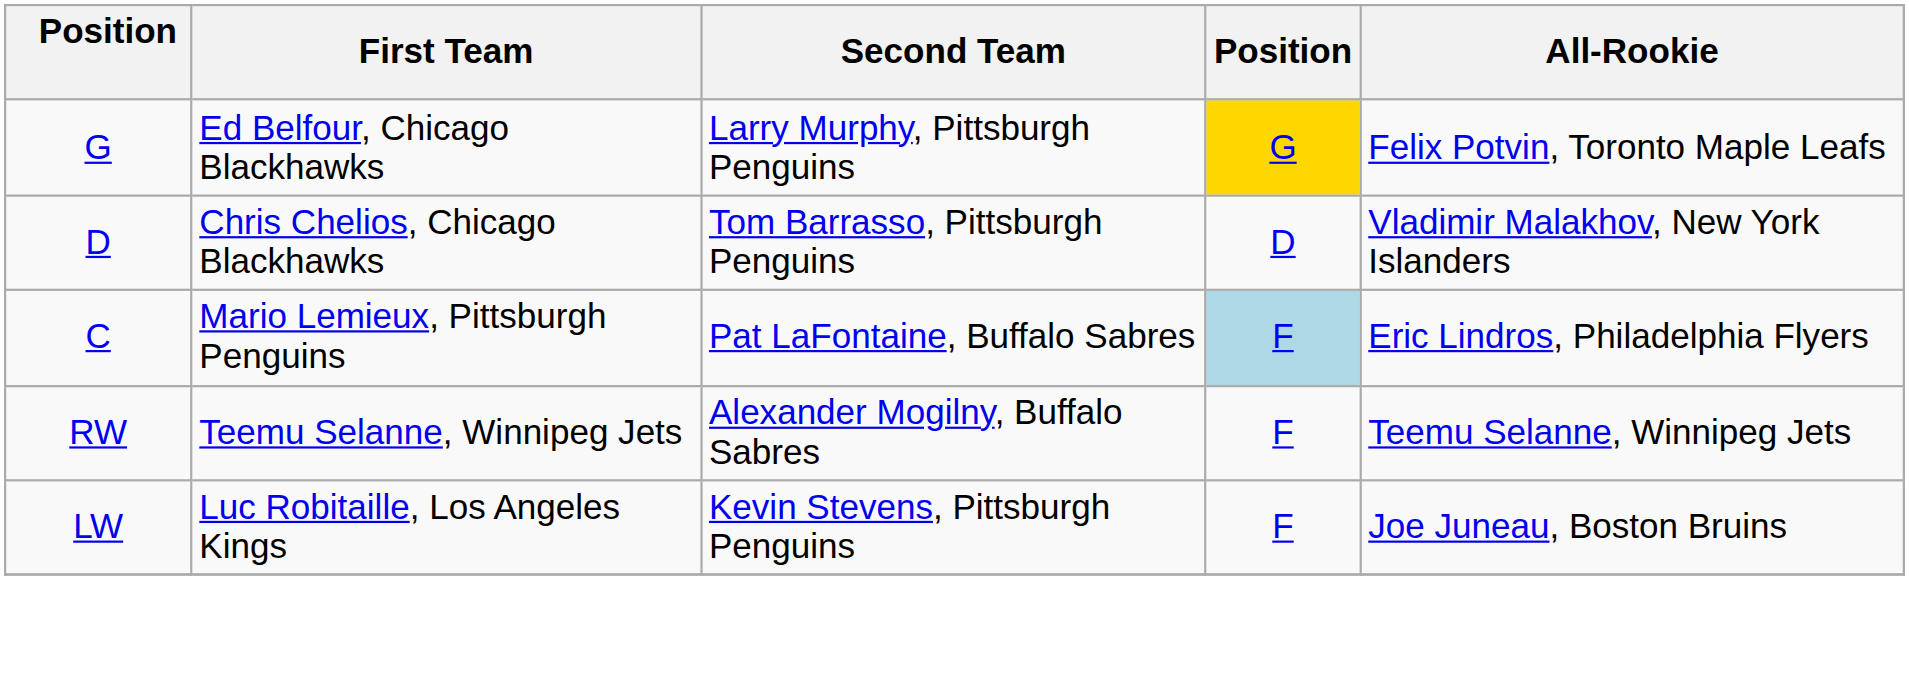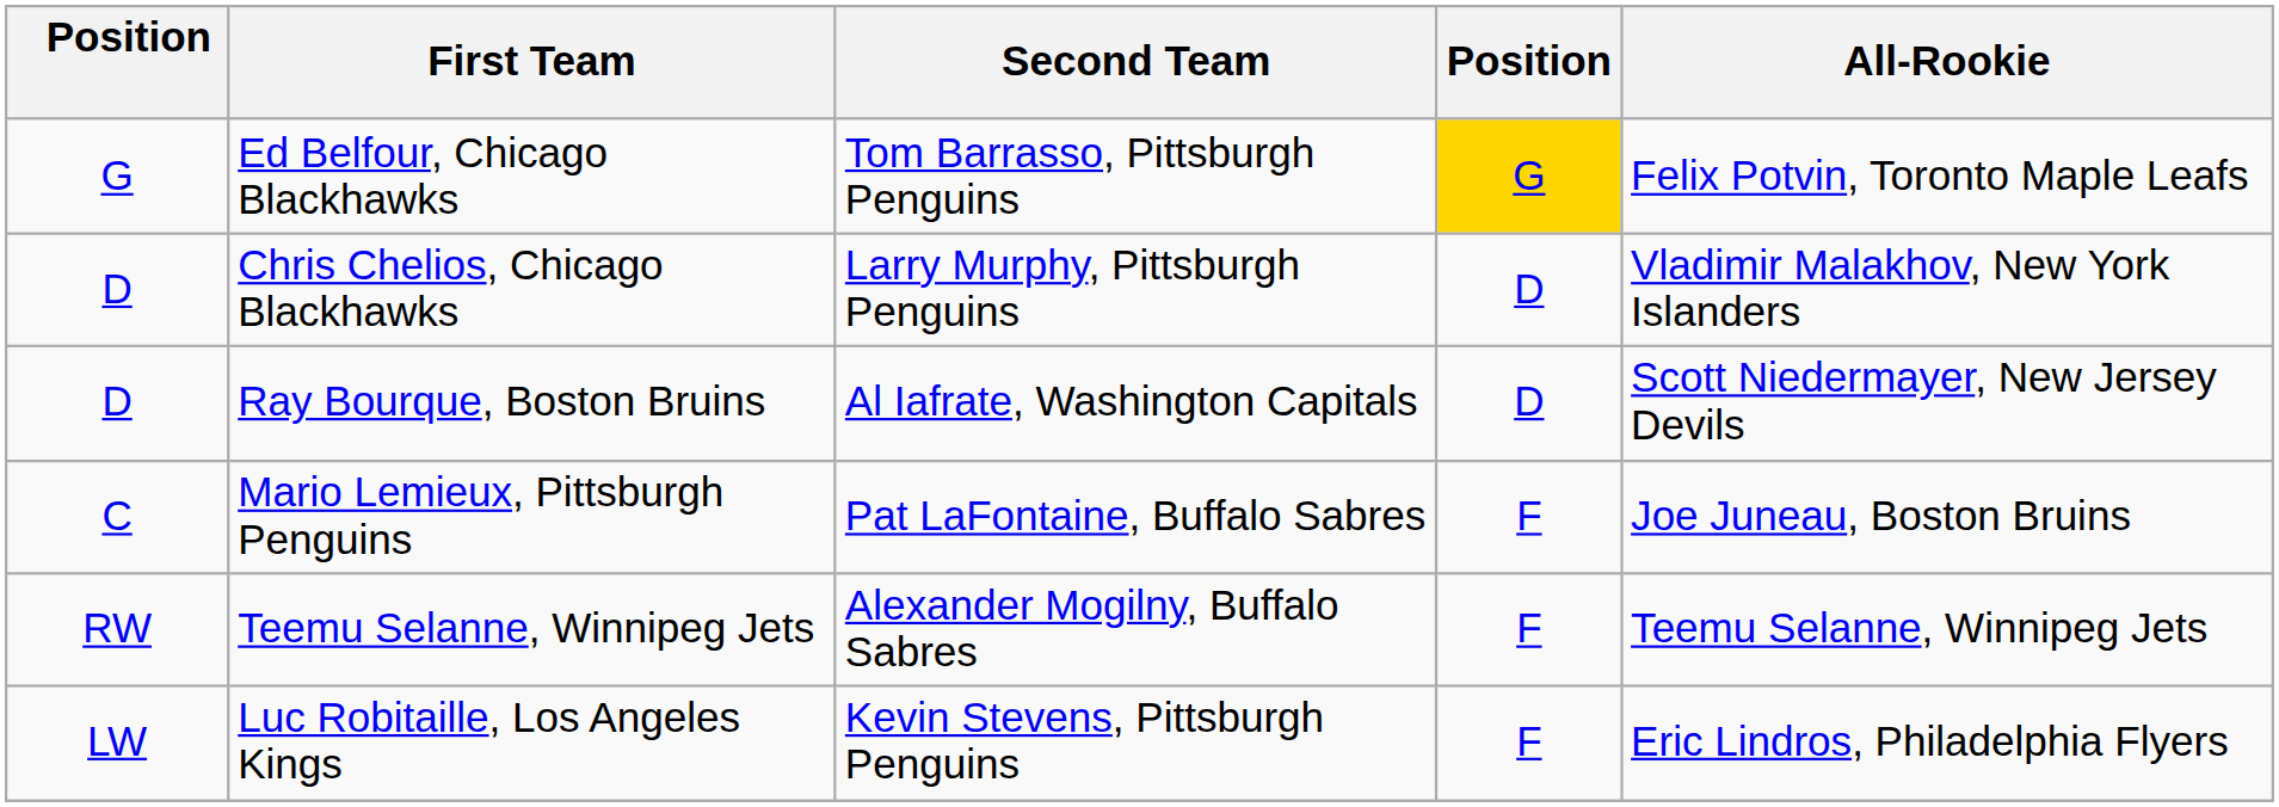 <table class="wikitable">
 <tr>
 <th>  Position  </th>
 <th>First Team</th>
 <th>Second Team</th>
 <th>Position</th>
 <th>All-Rookie</th>
 </tr>
 <tr>
 <td align=center><a href='#'>G</a></td>
 <td><a href='#'>Ed Belfour</a>, Chicago Blackhawks</td>
-<td><a href='#'>Larry Murphy</a>, Pittsburgh Penguins</td>
+<td><a href='#'>Tom Barrasso</a>, Pittsburgh Penguins</td>
 <td align=center style="background: gold;"><a href='#'>G</a></td>
 <td><a href='#'>Felix Potvin</a>, Toronto Maple Leafs</td>
 </tr>
 <tr>
 <td align=center><a href='#'>D</a></td>
 <td><a href='#'>Chris Chelios</a>, Chicago Blackhawks</td>
-<td><a href='#'>Tom Barrasso</a>, Pittsburgh Penguins</td>
+<td><a href='#'>Larry Murphy</a>, Pittsburgh Penguins</td>
 <td align=center><a href='#'>D</a></td>
 <td><a href='#'>Vladimir Malakhov</a>, New York Islanders</td>
+</tr>
+<tr>
+<td align=center><a href='#'>D</a></td>
+<td><a href='#'>Ray Bourque</a>, Boston Bruins</td>
+<td><a href='#'>Al Iafrate</a>, Washington Capitals</td>
+<td align=center><a href='#'>D</a></td>
+<td><a href='#'>Scott Niedermayer</a>, New Jersey Devils</td>
 </tr>
 <tr>
 <td align=center><a href='#'>C</a></td>
 <td><a href='#'>Mario Lemieux</a>, Pittsburgh Penguins</td>
 <td><a href='#'>Pat LaFontaine</a>, Buffalo Sabres</td>
-<td align=center style="background: lightblue;"><a href='#'>F</a></td>
-<td><a href='#'>Eric Lindros</a>, Philadelphia Flyers</td>
+<td align=center><a href='#'>F</a></td>
+<td><a href='#'>Joe Juneau</a>, Boston Bruins</td>
 </tr>
 <tr>
 <td align=center><a href='#'>RW</a></td>
 <td><a href='#'>Teemu Selanne</a>, Winnipeg Jets</td>
 <td><a href='#'>Alexander Mogilny</a>, Buffalo Sabres</td>
 <td align=center><a href='#'>F</a></td>
 <td><a href='#'>Teemu Selanne</a>, Winnipeg Jets</td>
 </tr>
 <tr>
 <td align=center><a href='#'>LW</a></td>
 <td><a href='#'>Luc Robitaille</a>, Los Angeles Kings</td>
 <td><a href='#'>Kevin Stevens</a>, Pittsburgh Penguins</td>
 <td align=center><a href='#'>F</a></td>
-<td><a href='#'>Joe Juneau</a>, Boston Bruins</td>
+<td><a href='#'>Eric Lindros</a>, Philadelphia Flyers</td>
 </tr>
 <tr>
 </tr>
 </table>
